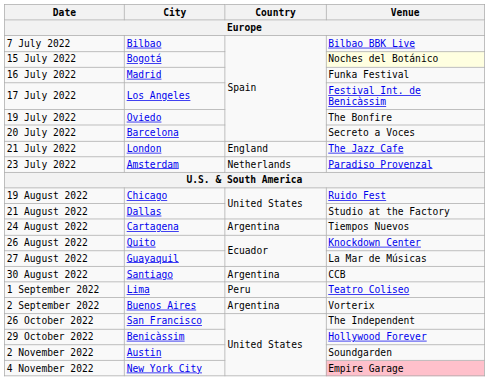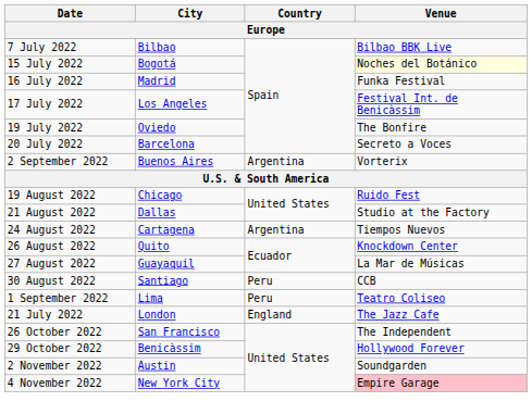 <table class="wikitable">
 <tr>
 <th scope="col" style="width:12em;">Date</th>
 <th scope="col" style="width:10em;">City</th>
 <th scope="col" style="width:10em;">Country</th>
 <th scope="col" style="width:16em;">Venue</th>
 </tr>
 <tr>
 <th colspan="4">Europe</th>
 </tr>
 <tr>
 <td>7 July 2022</td>
 <td><a href='#'>Bilbao</a></td>
 <td rowspan="6">Spain</td>
 <td><a href='#'>Bilbao BBK Live</a></td>
 </tr>
 <tr>
 <td>15 July 2022</td>
 <td><a href='#'>Bogotá</a></td>
 <td style="background: lightyellow;">Noches del Botánico</td>
 </tr>
 <tr>
 <td>16 July 2022</td>
 <td><a href='#'>Madrid</a></td>
 <td>Funka Festival</td>
 </tr>
 <tr>
 <td>17 July 2022</td>
 <td><a href='#'>Los Angeles</a></td>
 <td><a href='#'>Festival Int. de Benicàssim</a></td>
 </tr>
 <tr>
 <td>19 July 2022</td>
 <td><a href='#'>Oviedo</a></td>
 <td>The Bonfire</td>
 </tr>
 <tr>
 <td>20 July 2022</td>
 <td><a href='#'>Barcelona</a></td>
 <td>Secreto a Voces</td>
 </tr>
 <tr>
-<td>21 July 2022</td>
-<td><a href='#'>London</a></td>
-<td>England</td>
-<td><a href='#'>The Jazz Cafe</a></td>
-</tr>
-<tr>
-<td>23 July 2022</td>
-<td><a href='#'>Amsterdam</a></td>
-<td>Netherlands</td>
-<td><a href='#'>Paradiso Provenzal</a></td>
+<td>2 September 2022</td>
+<td><a href='#'>Buenos Aires</a></td>
+<td>Argentina</td>
+<td>Vorterix</td>
 </tr>
 <tr>
 <th colspan="4">U.S. & South America</th>
 </tr>
 <tr>
 <td>19 August 2022</td>
 <td><a href='#'>Chicago</a></td>
 <td rowspan="2">United States</td>
 <td><a href='#'>Ruido Fest</a></td>
 </tr>
 <tr>
 <td>21 August 2022</td>
 <td><a href='#'>Dallas</a></td>
 <td>Studio at the Factory</td>
 </tr>
 <tr>
 <td>24 August 2022</td>
 <td><a href='#'>Cartagena</a></td>
 <td>Argentina</td>
 <td>Tiempos Nuevos</td>
 </tr>
 <tr>
 <td>26 August 2022</td>
 <td><a href='#'>Quito</a></td>
 <td rowspan="2">Ecuador</td>
 <td><a href='#'>Knockdown Center</a></td>
 </tr>
 <tr>
 <td>27 August 2022</td>
 <td><a href='#'>Guayaquil</a></td>
 <td>La Mar de Músicas</td>
 </tr>
 <tr>
 <td>30 August 2022</td>
 <td><a href='#'>Santiago</a></td>
-<td>Argentina</td>
+<td>Peru</td>
 <td>CCB</td>
 </tr>
 <tr>
 <td>1 September 2022</td>
 <td><a href='#'>Lima</a></td>
 <td>Peru</td>
 <td><a href='#'>Teatro Coliseo</a></td>
 </tr>
 <tr>
-<td>2 September 2022</td>
-<td><a href='#'>Buenos Aires</a></td>
-<td>Argentina</td>
-<td>Vorterix</td>
+<td>21 July 2022</td>
+<td><a href='#'>London</a></td>
+<td>England</td>
+<td><a href='#'>The Jazz Cafe</a></td>
 </tr>
 <tr>
 <td>26 October 2022</td>
 <td><a href='#'>San Francisco</a></td>
 <td rowspan="4">United States</td>
 <td>The Independent</td>
 </tr>
 <tr>
 <td>29 October 2022</td>
 <td><a href='#'>Benicàssim</a></td>
 <td><a href='#'>Hollywood Forever</a></td>
 </tr>
 <tr>
 <td>2 November 2022</td>
 <td><a href='#'>Austin</a></td>
 <td>Soundgarden</td>
 </tr>
 <tr>
 <td>4 November 2022</td>
 <td><a href='#'>New York City</a></td>
 <td style="background: pink;">Empire Garage</td>
 </tr>
 </table>
